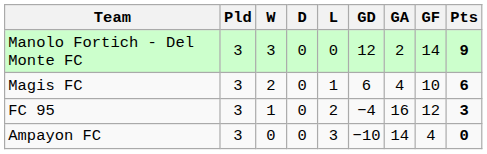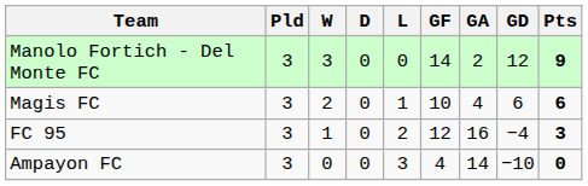 <table class="wikitable" style="text-align: center;">
 <tr>
 <th width="175">Team</th>
 <th width="20">Pld</th>
 <th width="20">W</th>
 <th width="20">D</th>
 <th width="20">L</th>
+<th width="20">GF</th>
+<th width="20">GA</th>
 <th width="20">GD</th>
-<th width="20">GA</th>
-<th width="20">GF</th>
 <th width="20">Pts</th>
 </tr>
 <tr bgcolor=#ccffcc>
 <td style="text-align:left;">Manolo Fortich - Del Monte FC</td>
 <td>3</td>
 <td>3</td>
 <td>0</td>
 <td>0</td>
+<td>14</td>
+<td>2</td>
 <td>12</td>
-<td>2</td>
-<td>14</td>
 <td><strong>9</strong></td>
 </tr>
 <tr>
 <td style="text-align:left;">Magis FC</td>
 <td>3</td>
 <td>2</td>
 <td>0</td>
 <td>1</td>
+<td>10</td>
+<td>4</td>
 <td>6</td>
-<td>4</td>
-<td>10</td>
 <td><strong>6</strong></td>
 </tr>
 <tr>
 <td style="text-align:left;">FC 95</td>
 <td>3</td>
 <td>1</td>
 <td>0</td>
 <td>2</td>
+<td>12</td>
+<td>16</td>
 <td>−4</td>
-<td>16</td>
-<td>12</td>
 <td><strong>3</strong></td>
 </tr>
 <tr>
 <td style="text-align:left;">Ampayon FC</td>
 <td>3</td>
 <td>0</td>
 <td>0</td>
 <td>3</td>
+<td>4</td>
+<td>14</td>
 <td>−10</td>
-<td>14</td>
-<td>4</td>
 <td><strong>0</strong></td>
 </tr>
 </table>
